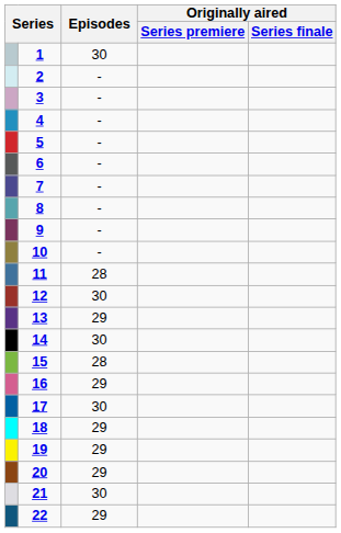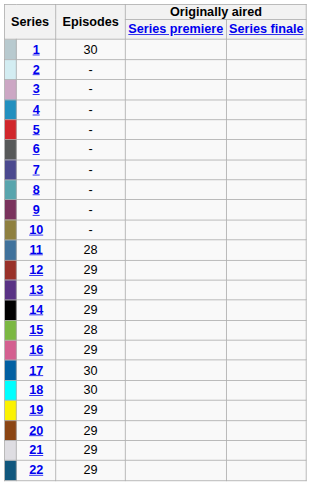 <table class="wikitable" style="text-align: center;">
 <tr>
 <th style="padding: 0 8px;" rowspan="2" colspan="2">Series</th>
 <th style="padding: 0 8px;" rowspan="2">Episodes</th>
 <th style="padding: 0 8px;" colspan="2">Originally aired</th>
 </tr>
 <tr>
 <th><a href='#'>Series premiere</a></th>
 <th><a href='#'>Series finale</a></th>
 </tr>
 <tr>
 <td style="background-color:#b8cacf; width:8px;"></td>
 <td><strong><a href='#'>1</a></strong></td>
 <td>30</td>
 <td></td>
 <td></td>
 </tr>
 <tr>
 <td style="background-color:#d3edf2; width:8px;"></td>
 <td><strong><a href='#'>2</a></strong></td>
 <td>-</td>
 <td></td>
 <td></td>
 </tr>
 <tr>
 <td style="background-color:#cca7c4; width:8px;"></td>
 <td><strong><a href='#'>3</a></strong></td>
 <td>-</td>
 <td></td>
 <td></td>
 </tr>
 <tr>
 <td style="background-color:#2290bf; width:8px;"></td>
 <td><strong><a href='#'>4</a></strong></td>
 <td>-</td>
 <td></td>
 <td></td>
 </tr>
 <tr>
 <td style="background-color:#d1262b; width:8px;"></td>
 <td><strong><a href='#'>5</a></strong></td>
 <td>-</td>
 <td></td>
 <td></td>
 </tr>
 <tr>
 <td style="background-color:#575959; width:8px;"></td>
 <td><strong><a href='#'>6</a></strong></td>
 <td>-</td>
 <td></td>
 <td></td>
 </tr>
 <tr>
 <td style="background-color:#4b498f; width:8px;"></td>
 <td><strong><a href='#'>7</a></strong></td>
 <td>-</td>
 <td></td>
 <td></td>
 </tr>
 <tr>
 <td style="background-color:#58a5ad; width:8px;"></td>
 <td><strong><a href='#'>8</a></strong></td>
 <td>-</td>
 <td></td>
 <td></td>
 </tr>
 <tr>
 <td style="background-color:#7a335d; width:8px;"></td>
 <td><strong><a href='#'>9</a></strong></td>
 <td>-</td>
 <td></td>
 <td></td>
 </tr>
 <tr>
 <td style="background-color:#8f803f; width:8px;"></td>
 <td><strong><a href='#'>10</a></strong></td>
 <td>-</td>
 <td></td>
 <td></td>
 </tr>
 <tr>
 <td style="background-color:#40729c; width:8px;"></td>
 <td><strong><a href='#'>11</a></strong></td>
 <td>28</td>
 <td></td>
 <td></td>
 </tr>
 <tr>
 <td style="background-color:#993129; width:8px;"></td>
 <td><strong><a href='#'>12</a></strong></td>
-<td>30</td>
+<td>29</td>
 <td></td>
 <td></td>
 </tr>
 <tr>
 <td style="background-color:#593285; width:8px;"></td>
 <td><strong><a href='#'>13</a></strong></td>
 <td>29</td>
 <td></td>
 <td></td>
 </tr>
 <tr>
 <td style="background-color:#000000; width:8px;"></td>
 <td><strong><a href='#'>14</a></strong></td>
-<td>30</td>
+<td>29</td>
 <td></td>
 <td></td>
 </tr>
 <tr>
 <td style="background-color:#7bb842; width:8px;"></td>
 <td><strong><a href='#'>15</a></strong></td>
 <td>28</td>
 <td></td>
 <td></td>
 </tr>
 <tr>
 <td style="background-color:#d45f90; width:8px;"></td>
 <td><strong><a href='#'>16</a></strong></td>
 <td>29</td>
 <td></td>
 <td></td>
 </tr>
 <tr>
 <td style="background-color:#0160a2; width:8px;"></td>
 <td><strong><a href='#'>17</a></strong></td>
 <td>30</td>
 <td></td>
 <td></td>
 </tr>
 <tr>
 <td style="background-color:#00ffff; width:8px;"></td>
 <td><strong><a href='#'>18</a></strong></td>
-<td>29</td>
+<td>30</td>
 <td></td>
 <td></td>
 </tr>
 <tr>
 <td style="background-color:#fbf201; width:8px;"></td>
 <td><strong><a href='#'>19</a></strong></td>
 <td>29</td>
 <td></td>
 <td></td>
 </tr>
 <tr>
 <td style="background-color:#8b4513; width:8px;"></td>
 <td><strong><a href='#'>20</a></strong></td>
 <td>29</td>
 <td></td>
 <td></td>
 </tr>
 <tr>
 <td style="background-color:#dedde2; width:8px;"></td>
 <td><strong><a href='#'>21</a></strong></td>
-<td>30</td>
+<td>29</td>
 <td></td>
 <td></td>
 </tr>
 <tr>
 <td style="background-color:#10577d; width:8px;"></td>
 <td><strong><a href='#'>22</a></strong></td>
 <td>29</td>
 <td></td>
 <td></td>
 </tr>
 </table>
